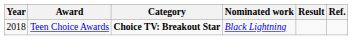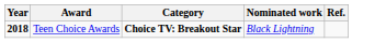 <table class="wikitable">
 <tr>
 <th>Year</th>
 <th>Award</th>
 <th>Category</th>
 <th>Nominated work</th>
-<th>Result</th>
 <th>Ref.</th>
 </tr>
 <tr>
-<td>2018</td>
+<td><strong>2018</strong></td>
 <td><a href='#'>Teen Choice Awards</a></td>
 <td><strong>Choice TV: Breakout Star</strong></td>
 <td><em><a href='#'>Black Lightning</a></em></td>
 <td></td>
-<td></td>
 </tr>
 </table>
